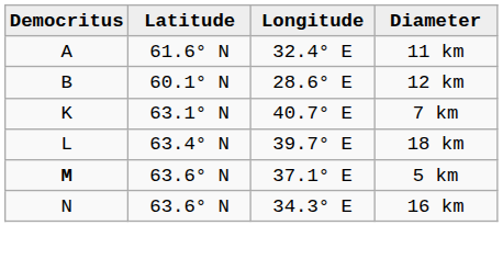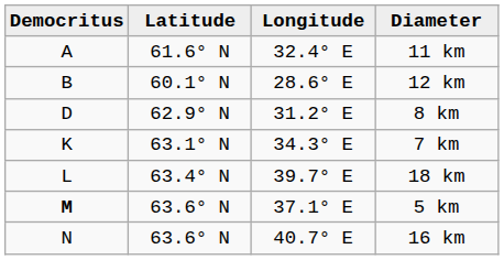 <table class="wikitable">
 <tr>
 <th width="25%" style="background:#eeeeee;">Democritus</th>
 <th width="25%" style="background:#eeeeee;">Latitude</th>
 <th width="25%" style="background:#eeeeee;">Longitude</th>
 <th width="25%" style="background:#eeeeee;">Diameter</th>
 </tr>
 <tr>
 <td align="center">A</td>
 <td align="center">61.6° N</td>
 <td align="center">32.4° E</td>
 <td align="center">11 km</td>
 </tr>
 <tr>
 <td align="center">B</td>
 <td align="center">60.1° N</td>
 <td align="center">28.6° E</td>
 <td align="center">12 km</td>
 </tr>
 <tr>
+<td align="center">D</td>
+<td align="center">62.9° N</td>
+<td align="center">31.2° E</td>
+<td align="center">8 km</td>
+</tr>
+<tr>
 <td align="center">K</td>
 <td align="center">63.1° N</td>
-<td align="center">40.7° E</td>
+<td align="center">34.3° E</td>
 <td align="center">7 km</td>
 </tr>
 <tr>
 <td align="center">L</td>
 <td align="center">63.4° N</td>
 <td align="center">39.7° E</td>
 <td align="center">18 km</td>
 </tr>
 <tr>
 <td align="center"><strong>M</strong></td>
 <td align="center">63.6° N</td>
 <td align="center">37.1° E</td>
 <td align="center">5 km</td>
 </tr>
 <tr>
 <td align="center">N</td>
 <td align="center">63.6° N</td>
-<td align="center">34.3° E</td>
+<td align="center">40.7° E</td>
 <td align="center">16 km</td>
 </tr>
 </table>
